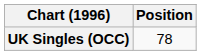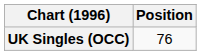 <table class="wikitable plainrowheaders" style="text-align:center">
 <tr>
 <th>Chart (1996)</th>
 <th>Position</th>
 </tr>
 <tr>
 <th scope="row">UK Singles (OCC)</th>
-<td>78</td>
+<td>76</td>
 </tr>
 </table>
